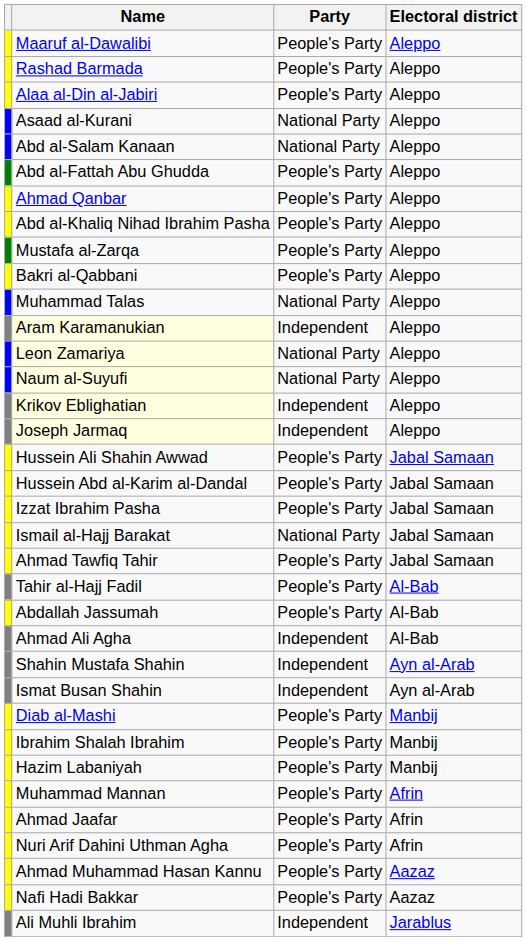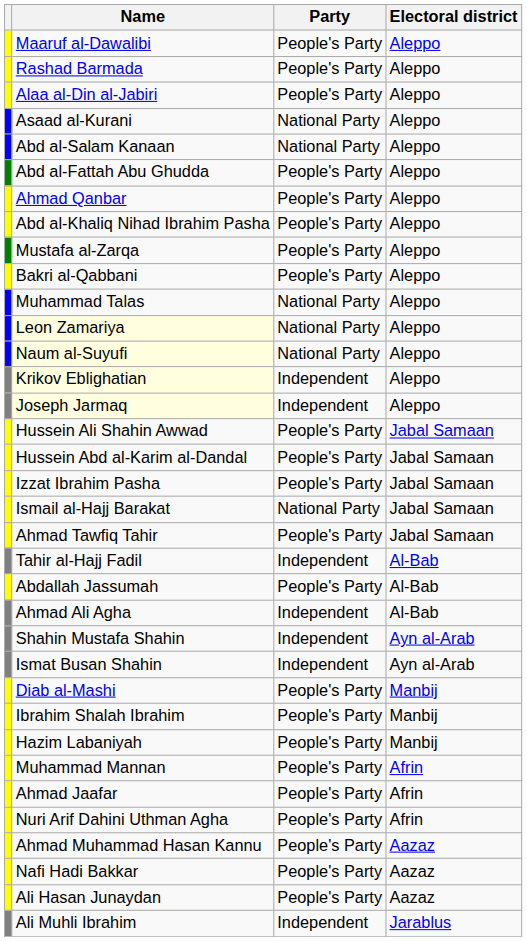 <table class="wikitable sortable">
 <tr>
 <th></th>
 <th>Name</th>
 <th>Party</th>
 <th>Electoral district</th>
 </tr>
 <tr>
 <td bgcolor="yellow"></td>
 <td><a href='#'>Maaruf al-Dawalibi</a></td>
 <td>People's Party</td>
 <td><a href='#'>Aleppo</a></td>
 </tr>
 <tr>
 <td bgcolor="yellow"></td>
 <td><a href='#'>Rashad Barmada</a></td>
 <td>People's Party</td>
 <td>Aleppo</td>
 </tr>
 <tr>
 <td bgcolor="yellow"></td>
 <td><a href='#'>Alaa al-Din al-Jabiri</a></td>
 <td>People's Party</td>
 <td>Aleppo</td>
 </tr>
 <tr>
 <td bgcolor="blue"></td>
 <td>Asaad al-Kurani</td>
 <td>National Party</td>
 <td>Aleppo</td>
 </tr>
 <tr>
 <td bgcolor="blue"></td>
 <td>Abd al-Salam Kanaan</td>
 <td>National Party</td>
 <td>Aleppo</td>
 </tr>
 <tr>
 <td bgcolor="green"></td>
 <td>Abd al-Fattah Abu Ghudda</td>
 <td>People's Party</td>
 <td>Aleppo</td>
 </tr>
 <tr>
 <td bgcolor="yellow"></td>
 <td><a href='#'>Ahmad Qanbar</a></td>
 <td>People's Party</td>
 <td>Aleppo</td>
 </tr>
 <tr>
 <td bgcolor="yellow"></td>
 <td>Abd al-Khaliq Nihad Ibrahim Pasha</td>
 <td>People's Party</td>
 <td>Aleppo</td>
 </tr>
 <tr>
 <td bgcolor="green"></td>
 <td>Mustafa al-Zarqa</td>
 <td>People's Party</td>
 <td>Aleppo</td>
 </tr>
 <tr>
 <td bgcolor="yellow"></td>
 <td>Bakri al-Qabbani</td>
 <td>People's Party</td>
 <td>Aleppo</td>
 </tr>
 <tr>
 <td bgcolor="blue"></td>
 <td>Muhammad Talas</td>
 <td>National Party</td>
 <td>Aleppo</td>
 </tr>
 <tr>
-<td bgcolor="grey"></td>
-<td bgcolor="lightyellow">Aram Karamanukian</td>
-<td>Independent</td>
-<td>Aleppo</td>
-</tr>
-<tr>
 <td bgcolor="blue"></td>
 <td bgcolor="lightyellow">Leon Zamariya</td>
 <td>National Party</td>
 <td>Aleppo</td>
 </tr>
 <tr>
 <td bgcolor="blue"></td>
 <td bgcolor="lightyellow">Naum al-Suyufi</td>
 <td>National Party</td>
 <td>Aleppo</td>
 </tr>
 <tr>
 <td bgcolor="grey"></td>
 <td bgcolor="lightyellow">Krikov Eblighatian</td>
 <td>Independent</td>
 <td>Aleppo</td>
 </tr>
 <tr>
 <td bgcolor="grey"></td>
 <td bgcolor="lightyellow">Joseph Jarmaq</td>
 <td>Independent</td>
 <td>Aleppo</td>
 </tr>
 <tr>
 <td bgcolor="yellow"></td>
 <td>Hussein Ali Shahin Awwad</td>
 <td>People's Party</td>
 <td><a href='#'>Jabal Samaan</a></td>
 </tr>
 <tr>
 <td bgcolor="yellow"></td>
 <td>Hussein Abd al-Karim al-Dandal</td>
 <td>People's Party</td>
 <td>Jabal Samaan</td>
 </tr>
 <tr>
 <td bgcolor="yellow"></td>
 <td>Izzat Ibrahim Pasha</td>
 <td>People's Party</td>
 <td>Jabal Samaan</td>
 </tr>
 <tr>
 <td bgcolor="yellow"></td>
 <td>Ismail al-Hajj Barakat</td>
 <td>National Party</td>
 <td>Jabal Samaan</td>
 </tr>
 <tr>
 <td bgcolor="yellow"></td>
 <td>Ahmad Tawfiq Tahir</td>
 <td>People's Party</td>
 <td>Jabal Samaan</td>
 </tr>
 <tr>
 <td bgcolor="grey"></td>
 <td>Tahir al-Hajj Fadil</td>
-<td>People's Party</td>
+<td>Independent</td>
 <td><a href='#'>Al-Bab</a></td>
 </tr>
 <tr>
 <td bgcolor="yellow"></td>
 <td>Abdallah Jassumah</td>
 <td>People's Party</td>
 <td>Al-Bab</td>
 </tr>
 <tr>
 <td bgcolor="grey"></td>
 <td>Ahmad Ali Agha</td>
 <td>Independent</td>
 <td>Al-Bab</td>
 </tr>
 <tr>
 <td bgcolor="grey"></td>
 <td>Shahin Mustafa Shahin</td>
 <td>Independent</td>
 <td><a href='#'>Ayn al-Arab</a></td>
 </tr>
 <tr>
 <td bgcolor="grey"></td>
 <td>Ismat Busan Shahin</td>
 <td>Independent</td>
 <td>Ayn al-Arab</td>
 </tr>
 <tr>
 <td bgcolor="yellow"></td>
 <td><a href='#'>Diab al-Mashi</a></td>
 <td>People's Party</td>
 <td><a href='#'>Manbij</a></td>
 </tr>
 <tr>
 <td bgcolor="yellow"></td>
 <td>Ibrahim Shalah Ibrahim</td>
 <td>People's Party</td>
 <td>Manbij</td>
 </tr>
 <tr>
 <td bgcolor="yellow"></td>
 <td>Hazim Labaniyah</td>
 <td>People's Party</td>
 <td>Manbij</td>
 </tr>
 <tr>
 <td bgcolor="yellow"></td>
 <td>Muhammad Mannan</td>
 <td>People's Party</td>
 <td><a href='#'>Afrin</a></td>
 </tr>
 <tr>
 <td bgcolor="yellow"></td>
 <td>Ahmad Jaafar</td>
 <td>People's Party</td>
 <td>Afrin</td>
 </tr>
 <tr>
 <td bgcolor="yellow"></td>
 <td>Nuri Arif Dahini Uthman Agha</td>
 <td>People's Party</td>
 <td>Afrin</td>
 </tr>
 <tr>
 <td bgcolor="yellow"></td>
 <td>Ahmad Muhammad Hasan Kannu</td>
 <td>People's Party</td>
 <td><a href='#'>Aazaz</a></td>
 </tr>
 <tr>
 <td bgcolor="yellow"></td>
 <td>Nafi Hadi Bakkar</td>
 <td>People's Party</td>
 <td>Aazaz</td>
 </tr>
 <tr>
+<td bgcolor="yellow"></td>
+<td>Ali Hasan Junaydan</td>
+<td>People's Party</td>
+<td>Aazaz</td>
+</tr>
+<tr>
 <td bgcolor="grey"></td>
 <td>Ali Muhli Ibrahim</td>
 <td>Independent</td>
 <td><a href='#'>Jarablus</a></td>
 </tr>
 </table>
